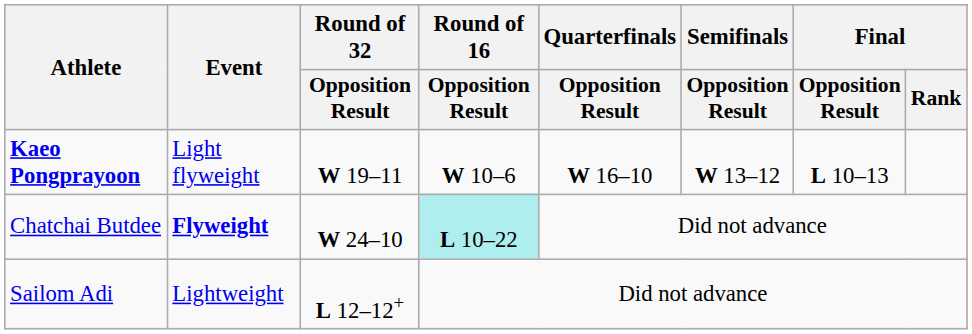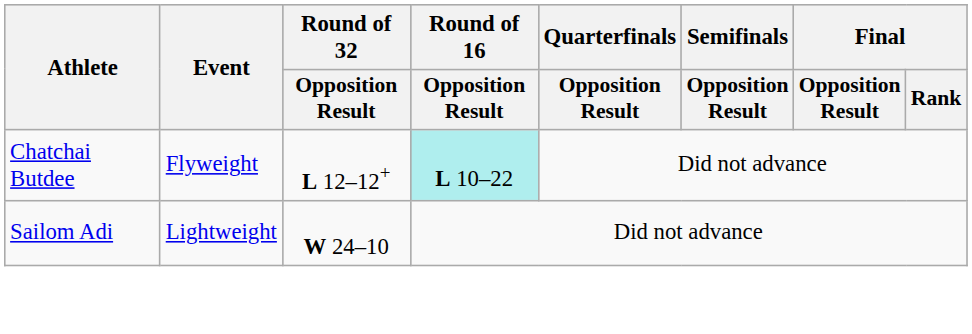 <table class="wikitable" style="font-size:90%">
 <tr>
 <th rowspan="2">Athlete</th>
 <th rowspan="2">Event</th>
 <th>Round of 32</th>
 <th>Round of 16</th>
 <th>Quarterfinals</th>
 <th>Semifinals</th>
 <th colspan=2>Final</th>
 </tr>
 <tr style="font-size:95%">
 <th>Opposition<br>Result</th>
 <th>Opposition<br>Result</th>
 <th>Opposition<br>Result</th>
 <th>Opposition<br>Result</th>
 <th>Opposition<br>Result</th>
 <th>Rank</th>
 </tr>
 <tr align=center>
-<td align=left><strong><a href='#'>Kaeo Pongprayoon</a></strong></td>
-<td align=left><a href='#'>Light flyweight</a></td>
-<td><br><strong>W</strong> 19–11</td>
-<td><br><strong>W</strong> 10–6</td>
-<td><br><strong>W</strong> 16–10</td>
-<td><br><strong>W</strong> 13–12</td>
-<td><br><strong>L</strong> 10–13</td>
-<td></td>
-</tr>
-<tr align=center>
 <td align=left><a href='#'>Chatchai Butdee</a></td>
-<td align=left><strong><a href='#'>Flyweight</a></strong></td>
-<td><br><strong>W</strong> 24–10</td>
+<td align=left><a href='#'>Flyweight</a></td>
+<td><br><strong>L</strong> 12–12<sup>+</sup></td>
 <td style="background: paleturquoise;"><br><strong>L</strong> 10–22</td>
 <td colspan=4>Did not advance</td>
 </tr>
 <tr align=center>
 <td align=left><a href='#'>Sailom Adi</a></td>
 <td align=left><a href='#'>Lightweight</a></td>
-<td><br><strong>L</strong> 12–12<sup>+</sup></td>
+<td><br><strong>W</strong> 24–10</td>
 <td colspan=5>Did not advance</td>
 </tr>
 </table>
